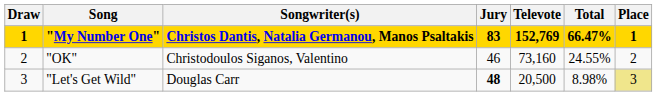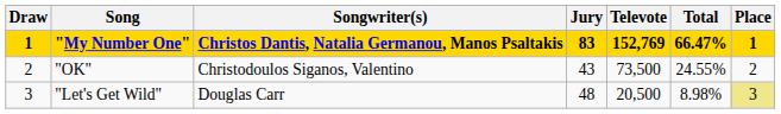 <table class="sortable wikitable" style="margin: 1em auto 1em auto; text-align:center">
 <tr>
 <th>Draw</th>
 <th>Song</th>
 <th>Songwriter(s)</th>
 <th>Jury</th>
 <th>Televote</th>
 <th>Total</th>
 <th>Place</th>
 </tr>
 <tr style="font-weight:bold; background:gold;">
 <td>1</td>
 <td align="left">"<a href='#'>My Number One</a>"</td>
 <td align="left"><a href='#'>Christos Dantis</a>, <a href='#'>Natalia Germanou</a>, Manos Psaltakis</td>
 <td>83</td>
 <td>152,769</td>
 <td>66.47%</td>
 <td>1</td>
 </tr>
 <tr>
 <td>2</td>
 <td align="left">"OK"</td>
 <td align="left">Christodoulos Siganos, Valentino</td>
-<td>46</td>
-<td>73,160</td>
+<td>43</td>
+<td>73,500</td>
 <td>24.55%</td>
 <td>2</td>
 </tr>
 <tr>
 <td>3</td>
 <td align="left">"Let's Get Wild"</td>
 <td align="left">Douglas Carr</td>
-<td><strong>48</strong></td>
+<td>48</td>
 <td>20,500</td>
 <td>8.98%</td>
 <td style="background: khaki;">3</td>
 </tr>
 </table>
